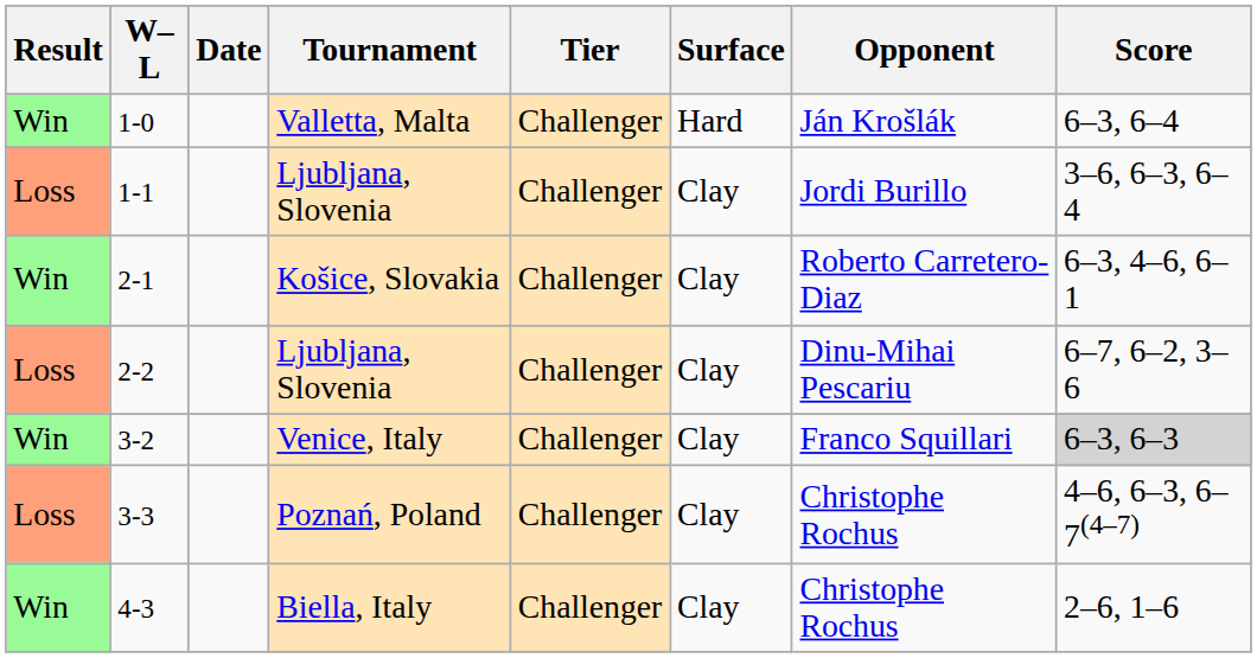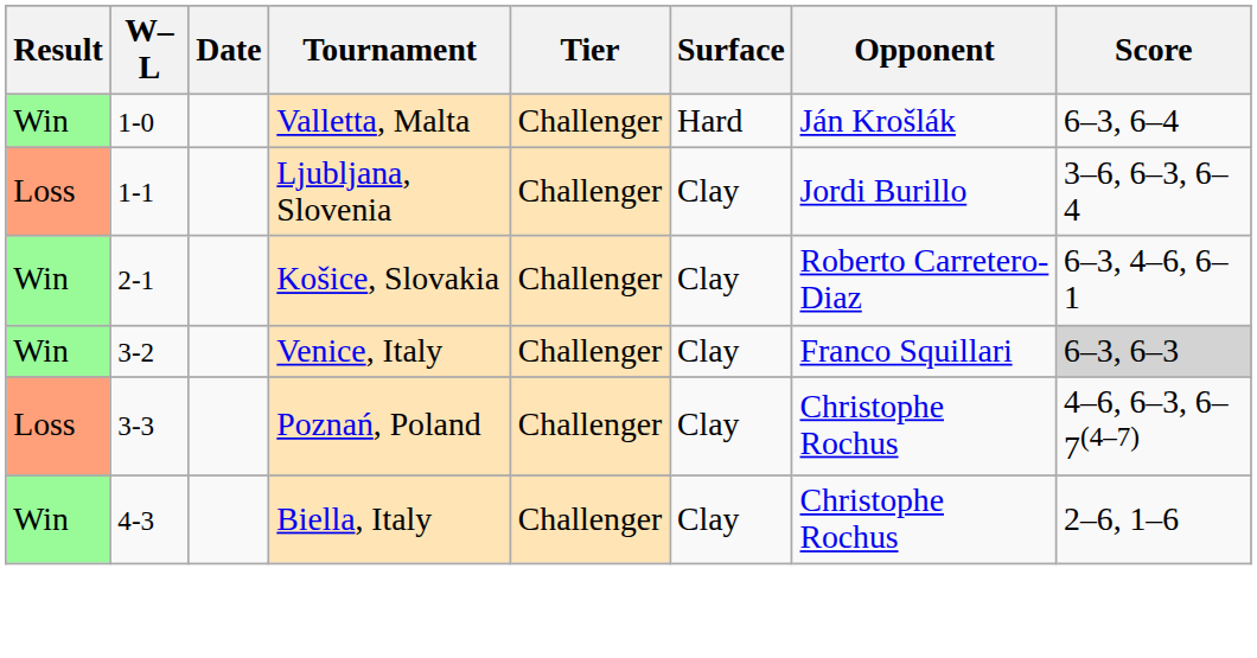 <table class="sortable wikitable">
 <tr>
 <th>Result</th>
 <th class="unsortable">W–L</th>
 <th>Date</th>
 <th>Tournament</th>
 <th>Tier</th>
 <th>Surface</th>
 <th>Opponent</th>
 <th class="unsortable">Score</th>
 </tr>
 <tr>
 <td style="background:#98fb98;">Win</td>
 <td><small>1-0</small></td>
 <td></td>
 <td style="background:moccasin;"><a href='#'>Valletta</a>, Malta</td>
 <td style="background:moccasin;">Challenger</td>
 <td>Hard</td>
 <td> <a href='#'>Ján Krošlák</a></td>
 <td>6–3, 6–4</td>
 </tr>
 <tr>
 <td style="background:#ffa07a;">Loss</td>
 <td><small>1-1</small></td>
 <td></td>
 <td style="background:moccasin;"><a href='#'>Ljubljana</a>, Slovenia</td>
 <td style="background:moccasin;">Challenger</td>
 <td>Clay</td>
 <td> <a href='#'>Jordi Burillo</a></td>
 <td>3–6, 6–3, 6–4</td>
 </tr>
 <tr>
 <td style="background:#98fb98;">Win</td>
 <td><small>2-1</small></td>
 <td></td>
 <td style="background:moccasin;"><a href='#'>Košice</a>, Slovakia</td>
 <td style="background:moccasin;">Challenger</td>
 <td>Clay</td>
 <td> <a href='#'>Roberto Carretero-Diaz</a></td>
 <td>6–3, 4–6, 6–1</td>
 </tr>
 <tr>
-<td style="background:#ffa07a;">Loss</td>
-<td><small>2-2</small></td>
-<td></td>
-<td style="background:moccasin;"><a href='#'>Ljubljana</a>, Slovenia</td>
-<td style="background:moccasin;">Challenger</td>
-<td>Clay</td>
-<td> <a href='#'>Dinu-Mihai Pescariu</a></td>
-<td>6–7, 6–2, 3–6</td>
-</tr>
-<tr>
 <td style="background:#98fb98;">Win</td>
 <td><small>3-2</small></td>
 <td></td>
 <td style="background:moccasin;"><a href='#'>Venice</a>, Italy</td>
 <td style="background:moccasin;">Challenger</td>
 <td>Clay</td>
 <td> <a href='#'>Franco Squillari</a></td>
 <td style="background: lightgrey;">6–3, 6–3</td>
 </tr>
 <tr>
 <td style="background:#ffa07a;">Loss</td>
 <td><small>3-3</small></td>
 <td></td>
 <td style="background:moccasin;"><a href='#'>Poznań</a>, Poland</td>
 <td style="background:moccasin;">Challenger</td>
 <td>Clay</td>
 <td> <a href='#'>Christophe Rochus</a></td>
 <td>4–6, 6–3, 6–7<sup>(4–7)</sup></td>
 </tr>
 <tr>
 <td style="background:#98fb98;">Win</td>
 <td><small>4-3</small></td>
 <td></td>
 <td style="background:moccasin;"><a href='#'>Biella</a>, Italy</td>
 <td style="background:moccasin;">Challenger</td>
 <td>Clay</td>
 <td> <a href='#'>Christophe Rochus</a></td>
 <td>2–6, 1–6</td>
 </tr>
 </table>
